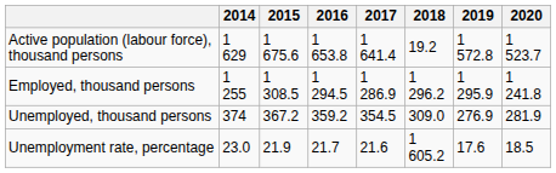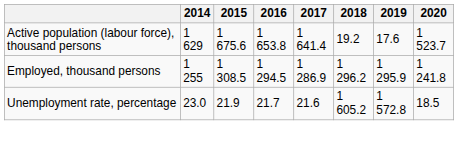 <table class="wikitable">
 <tr>
 <th></th>
 <th>2014</th>
 <th>2015</th>
 <th>2016</th>
 <th>2017</th>
 <th>2018</th>
 <th>2019</th>
 <th>2020</th>
 </tr>
 <tr>
 <td>Active population (labour force), thousand persons</td>
 <td>1 629</td>
 <td>1 675.6</td>
 <td>1 653.8</td>
 <td>1 641.4</td>
 <td>19.2</td>
-<td>1 572.8</td>
+<td>17.6</td>
 <td>1 523.7</td>
 </tr>
 <tr>
 <td>Employed, thousand persons</td>
 <td>1 255</td>
 <td>1 308.5</td>
 <td>1 294.5</td>
 <td>1 286.9</td>
 <td>1 296.2</td>
 <td>1 295.9</td>
 <td>1 241.8</td>
 </tr>
 <tr>
-<td>Unemployed, thousand persons</td>
-<td>374</td>
-<td>367.2</td>
-<td>359.2</td>
-<td>354.5</td>
-<td>309.0</td>
-<td>276.9</td>
-<td>281.9</td>
-</tr>
-<tr>
 <td>Unemployment rate, percentage</td>
 <td>23.0</td>
 <td>21.9</td>
 <td>21.7</td>
 <td>21.6</td>
 <td>1 605.2</td>
-<td>17.6</td>
+<td>1 572.8</td>
 <td>18.5</td>
 </tr>
 </table>
